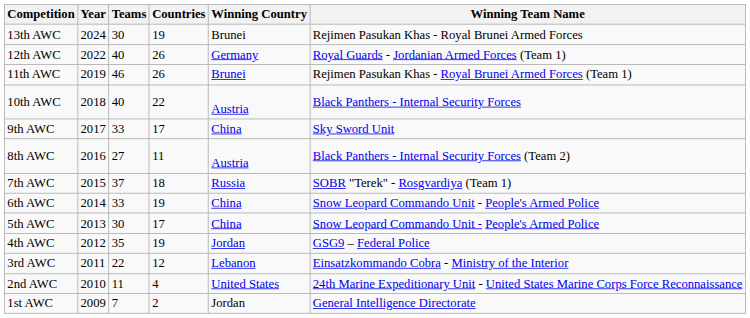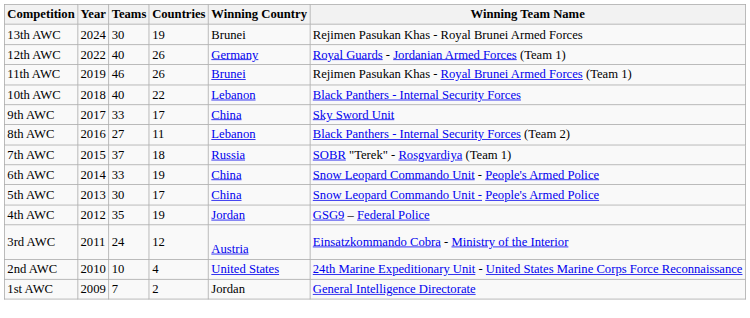 <table class="wikitable">
 <tr>
 <th>Competition</th>
 <th>Year</th>
 <th>Teams</th>
 <th>Countries</th>
 <th>Winning Country</th>
 <th>Winning Team Name</th>
 </tr>
 <tr>
 <td>13th AWC</td>
 <td>2024</td>
 <td>30</td>
 <td>19</td>
 <td>Brunei</td>
 <td>Rejimen Pasukan Khas - Royal Brunei Armed Forces</td>
 </tr>
 <tr>
 <td>12th AWC</td>
 <td>2022</td>
 <td>40</td>
 <td>26</td>
 <td><a href='#'>Germany</a></td>
 <td><a href='#'>Royal Guards</a> - <a href='#'>Jordanian Armed Forces</a> (Team 1)</td>
 </tr>
 <tr>
 <td>11th AWC</td>
 <td>2019</td>
 <td>46</td>
 <td>26</td>
 <td><a href='#'>Brunei</a></td>
 <td>Rejimen Pasukan Khas - <a href='#'>Royal Brunei Armed Forces</a> (Team 1)</td>
 </tr>
 <tr>
 <td>10th AWC</td>
 <td>2018</td>
 <td>40</td>
 <td>22</td>
-<td><br><a href='#'>Austria</a></td>
+<td><a href='#'>Lebanon</a></td>
 <td><a href='#'>Black Panthers - Internal Security Forces</a></td>
 </tr>
 <tr>
 <td>9th AWC</td>
 <td>2017</td>
 <td>33</td>
 <td>17</td>
 <td><a href='#'>China</a></td>
 <td><a href='#'>Sky Sword Unit</a></td>
 </tr>
 <tr>
 <td>8th AWC</td>
 <td>2016</td>
 <td>27</td>
 <td>11</td>
-<td><br><a href='#'>Austria</a></td>
+<td><a href='#'>Lebanon</a></td>
 <td><a href='#'>Black Panthers - Internal Security Forces</a> (Team 2)</td>
 </tr>
 <tr>
 <td>7th AWC</td>
 <td>2015</td>
 <td>37</td>
 <td>18</td>
 <td><a href='#'>Russia</a></td>
 <td><a href='#'>SOBR</a> "Terek" - <a href='#'>Rosgvardiya</a> (Team 1)</td>
 </tr>
 <tr>
 <td>6th AWC</td>
 <td>2014</td>
 <td>33</td>
 <td>19</td>
 <td><a href='#'>China</a></td>
 <td><a href='#'>Snow Leopard Commando Unit</a> - <a href='#'>People's Armed Police</a></td>
 </tr>
 <tr>
 <td>5th AWC</td>
 <td>2013</td>
 <td>30</td>
 <td>17</td>
 <td><a href='#'>China</a></td>
 <td><a href='#'>Snow Leopard Commando Unit -</a> <a href='#'>People's Armed Police</a></td>
 </tr>
 <tr>
 <td>4th AWC</td>
 <td>2012</td>
 <td>35</td>
 <td>19</td>
 <td><a href='#'>Jordan</a></td>
 <td><a href='#'>GSG9</a> – <a href='#'>Federal Police</a></td>
 </tr>
 <tr>
 <td>3rd AWC</td>
 <td>2011</td>
-<td>22</td>
+<td>24</td>
 <td>12</td>
-<td><a href='#'>Lebanon</a></td>
+<td><br><a href='#'>Austria</a></td>
 <td><a href='#'>Einsatzkommando Cobra</a> - <a href='#'>Ministry of the Interior</a></td>
 </tr>
 <tr>
 <td>2nd AWC</td>
 <td>2010</td>
-<td>11</td>
+<td>10</td>
 <td>4</td>
 <td><a href='#'>United States</a></td>
 <td><a href='#'>24th Marine Expeditionary Unit</a> - <a href='#'>United States Marine Corps Force Reconnaissance</a></td>
 </tr>
 <tr>
 <td>1st AWC</td>
 <td>2009</td>
 <td>7</td>
 <td>2</td>
 <td>Jordan</td>
 <td><a href='#'>General Intelligence Directorate</a></td>
 </tr>
 </table>
